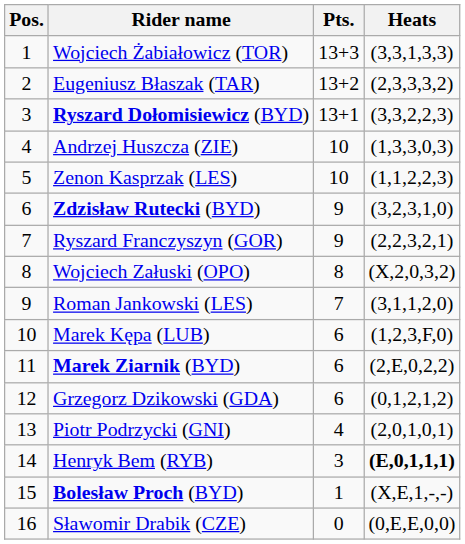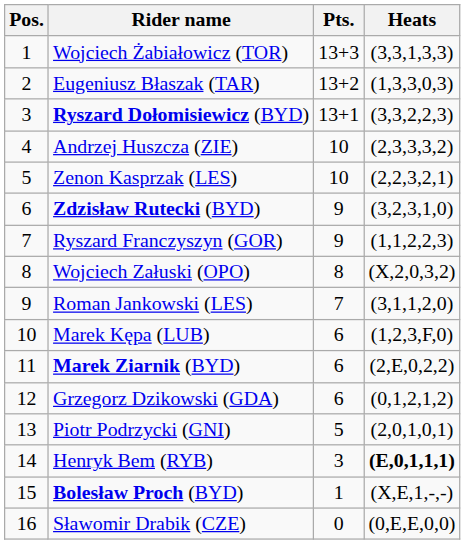 <table class=wikitable>
 <tr>
 <th>Pos.</th>
 <th>Rider name</th>
 <th>Pts.</th>
 <th>Heats</th>
 </tr>
 <tr align=center>
 <td>1</td>
 <td align=left><a href='#'>Wojciech Żabiałowicz</a> (<a href='#'>TOR</a>)</td>
 <td>13+3</td>
 <td>(3,3,1,3,3)</td>
 </tr>
 <tr align=center>
 <td>2</td>
 <td align=left><a href='#'>Eugeniusz Błaszak</a> (<a href='#'>TAR</a>)</td>
 <td>13+2</td>
-<td>(2,3,3,3,2)</td>
+<td>(1,3,3,0,3)</td>
 </tr>
 <tr align=center>
 <td>3</td>
 <td align=left><strong><a href='#'>Ryszard Dołomisiewicz</a></strong> (<a href='#'>BYD</a>)</td>
 <td>13+1</td>
 <td>(3,3,2,2,3)</td>
 </tr>
 <tr align=center>
 <td>4</td>
 <td align=left><a href='#'>Andrzej Huszcza</a> (<a href='#'>ZIE</a>)</td>
 <td>10</td>
-<td>(1,3,3,0,3)</td>
+<td>(2,3,3,3,2)</td>
 </tr>
 <tr align=center>
 <td>5</td>
 <td align=left><a href='#'>Zenon Kasprzak</a> (<a href='#'>LES</a>)</td>
 <td>10</td>
-<td>(1,1,2,2,3)</td>
+<td>(2,2,3,2,1)</td>
 </tr>
 <tr align=center>
 <td>6</td>
 <td align=left><strong><a href='#'>Zdzisław Rutecki</a></strong> (<a href='#'>BYD</a>)</td>
 <td>9</td>
 <td>(3,2,3,1,0)</td>
 </tr>
 <tr align=center>
 <td>7</td>
 <td align=left><a href='#'>Ryszard Franczyszyn</a> (<a href='#'>GOR</a>)</td>
 <td>9</td>
-<td>(2,2,3,2,1)</td>
+<td>(1,1,2,2,3)</td>
 </tr>
 <tr align=center>
 <td>8</td>
 <td align=left><a href='#'>Wojciech Załuski</a> (<a href='#'>OPO</a>)</td>
 <td>8</td>
 <td>(X,2,0,3,2)</td>
 </tr>
 <tr align=center>
 <td>9</td>
 <td align=left><a href='#'>Roman Jankowski</a> (<a href='#'>LES</a>)</td>
 <td>7</td>
 <td>(3,1,1,2,0)</td>
 </tr>
 <tr align=center>
 <td>10</td>
 <td align=left><a href='#'>Marek Kępa</a> (<a href='#'>LUB</a>)</td>
 <td>6</td>
 <td>(1,2,3,F,0)</td>
 </tr>
 <tr align=center>
 <td>11</td>
 <td align=left><strong><a href='#'>Marek Ziarnik</a></strong> (<a href='#'>BYD</a>)</td>
 <td>6</td>
 <td>(2,E,0,2,2)</td>
 </tr>
 <tr align=center>
 <td>12</td>
 <td align=left><a href='#'>Grzegorz Dzikowski</a> (<a href='#'>GDA</a>)</td>
 <td>6</td>
 <td>(0,1,2,1,2)</td>
 </tr>
 <tr align=center>
 <td>13</td>
 <td align=left><a href='#'>Piotr Podrzycki</a> (<a href='#'>GNI</a>)</td>
-<td>4</td>
+<td>5</td>
 <td>(2,0,1,0,1)</td>
 </tr>
 <tr align=center>
 <td>14</td>
 <td align=left><a href='#'>Henryk Bem</a> (<a href='#'>RYB</a>)</td>
 <td>3</td>
 <td><strong>(E,0,1,1,1)</strong></td>
 </tr>
 <tr align=center>
 <td>15</td>
 <td align=left><strong><a href='#'>Bolesław Proch</a></strong> (<a href='#'>BYD</a>)</td>
 <td>1</td>
 <td>(X,E,1,-,-)</td>
 </tr>
 <tr align=center>
 <td>16</td>
 <td align=left><a href='#'>Sławomir Drabik</a> (<a href='#'>CZE</a>)</td>
 <td>0</td>
 <td>(0,E,E,0,0)</td>
 </tr>
 </table>
